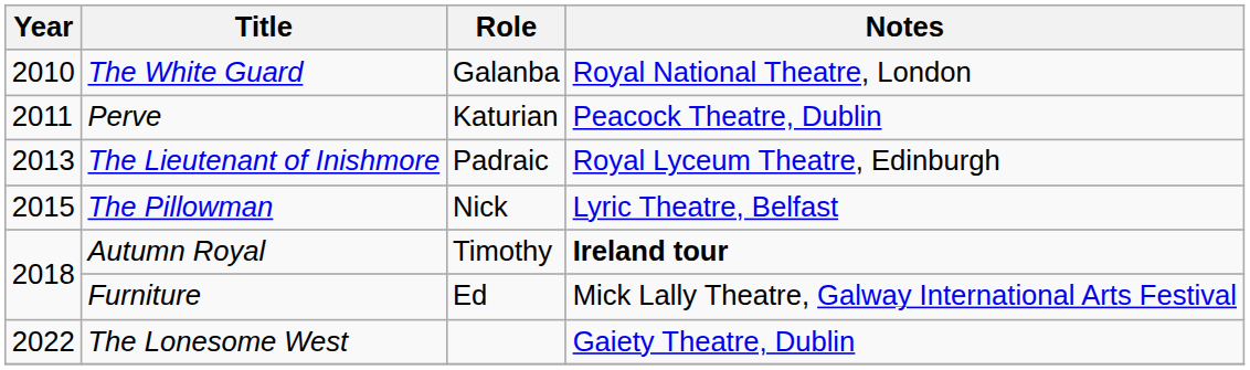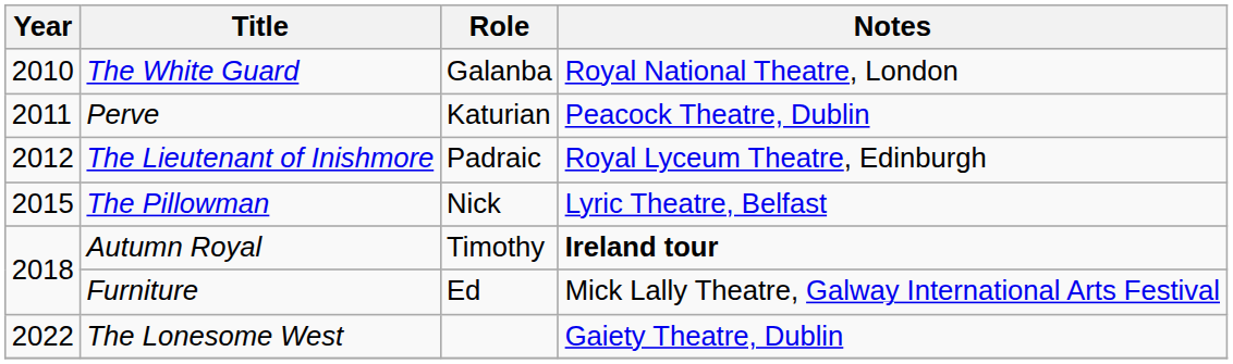 <table class="wikitable">
 <tr>
 <th>Year</th>
 <th>Title</th>
 <th>Role</th>
 <th>Notes</th>
 </tr>
 <tr>
 <td>2010</td>
 <td><em><a href='#'>The White Guard</a></em></td>
 <td>Galanba</td>
 <td><a href='#'>Royal National Theatre</a>, London</td>
 </tr>
 <tr>
 <td>2011</td>
 <td><em>Perve</em></td>
 <td>Katurian</td>
 <td><a href='#'>Peacock Theatre, Dublin</a></td>
 </tr>
 <tr>
-<td>2013</td>
+<td>2012</td>
 <td><em><a href='#'>The Lieutenant of Inishmore</a></em></td>
 <td>Padraic</td>
 <td><a href='#'>Royal Lyceum Theatre</a>, Edinburgh</td>
 </tr>
 <tr>
 <td>2015</td>
 <td><em><a href='#'>The Pillowman</a></em></td>
 <td>Nick</td>
 <td><a href='#'>Lyric Theatre, Belfast</a></td>
 </tr>
 <tr>
 <td rowspan="2">2018</td>
 <td><em>Autumn Royal</em></td>
 <td>Timothy</td>
 <td><strong>Ireland tour</strong></td>
 </tr>
 <tr>
 <td><em>Furniture</em></td>
 <td>Ed</td>
 <td>Mick Lally Theatre, <a href='#'>Galway International Arts Festival</a></td>
 </tr>
 <tr>
 <td>2022</td>
 <td><em>The Lonesome West</em></td>
 <td></td>
 <td><a href='#'>Gaiety Theatre, Dublin</a></td>
 </tr>
 <tr>
 </tr>
 </table>
